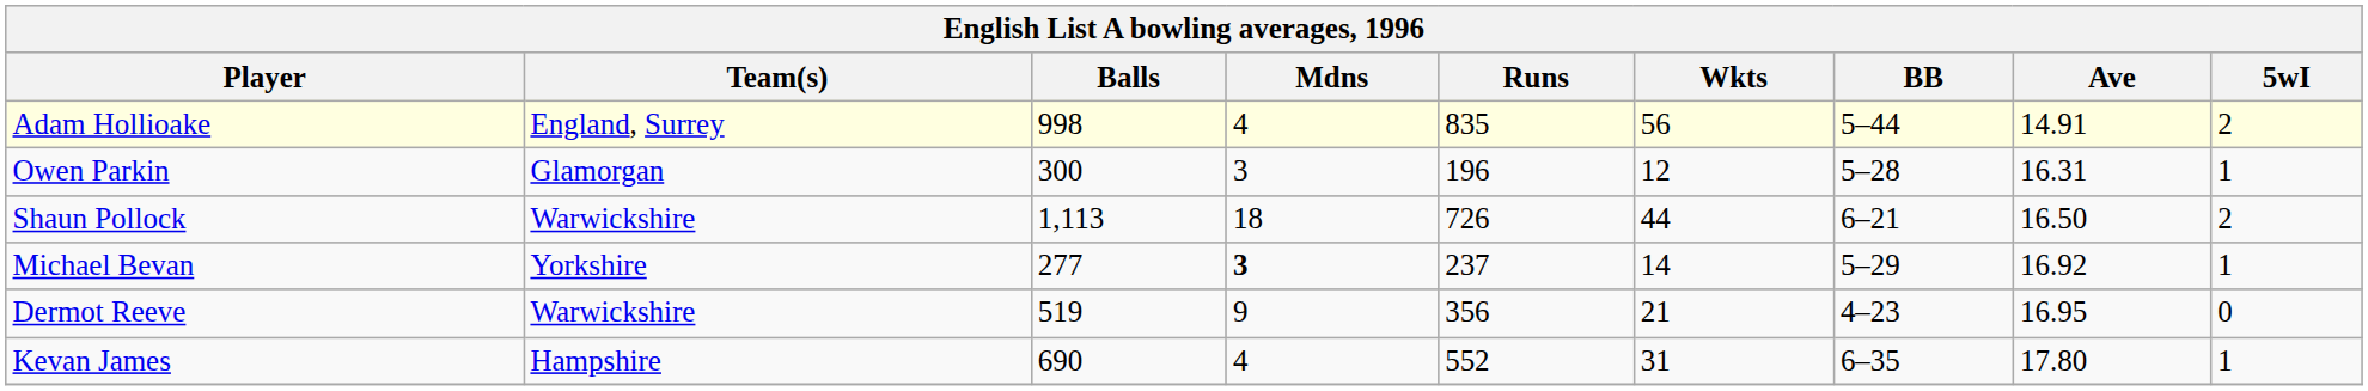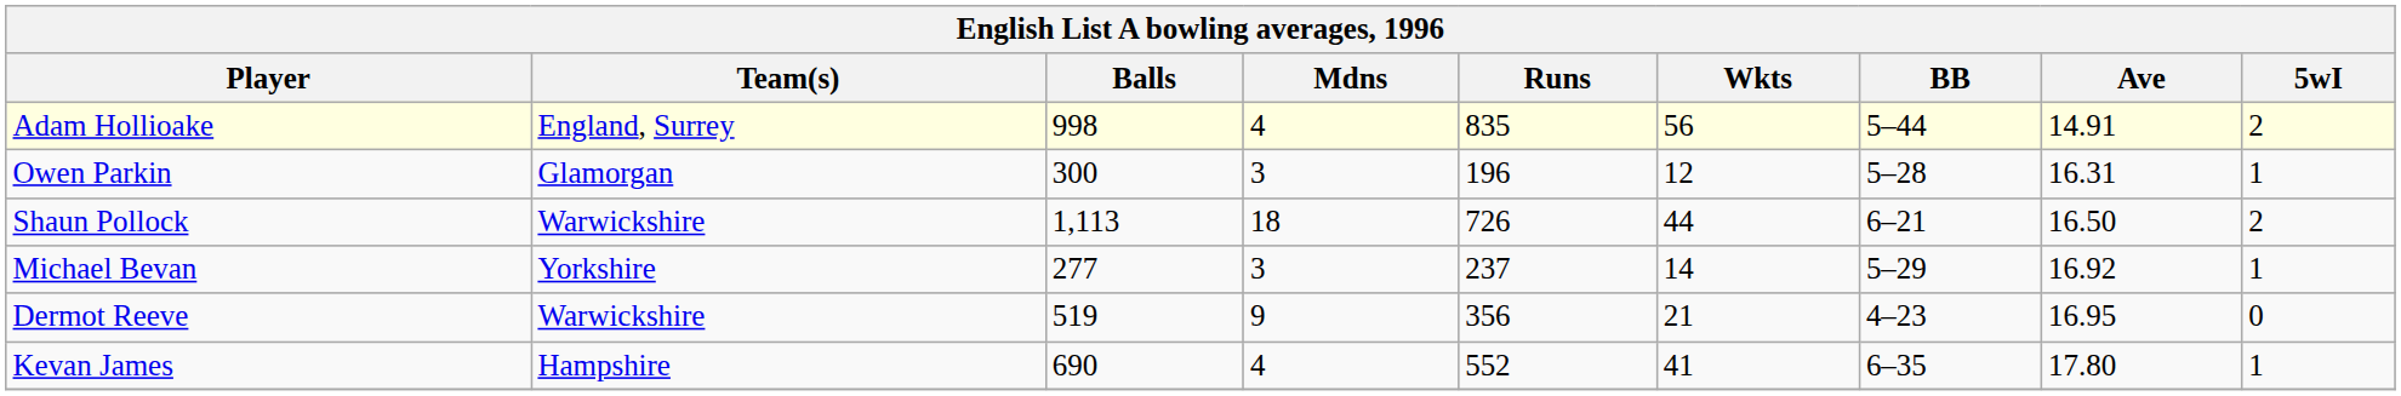 <table class="wikitable" width="100%">
 <tr>
 <th bgcolor="#efefef" colspan=14>English List A bowling averages, 1996</th>
 </tr>
 <tr bgcolor="#efefef">
 <th>Player</th>
 <th>Team(s)</th>
 <th>Balls</th>
 <th>Mdns</th>
 <th>Runs</th>
 <th>Wkts</th>
 <th>BB</th>
 <th>Ave</th>
 <th>5wI</th>
 </tr>
 <tr bgcolor="#ffffe0">
 <td><a href='#'>Adam Hollioake</a></td>
 <td><a href='#'>England</a>, <a href='#'>Surrey</a></td>
 <td>998</td>
 <td>4</td>
 <td>835</td>
 <td>56</td>
 <td>5–44</td>
 <td>14.91</td>
 <td>2</td>
 </tr>
 <tr>
 <td><a href='#'>Owen Parkin</a></td>
 <td><a href='#'>Glamorgan</a></td>
 <td>300</td>
 <td>3</td>
 <td>196</td>
 <td>12</td>
 <td>5–28</td>
 <td>16.31</td>
 <td>1</td>
 </tr>
 <tr>
 <td><a href='#'>Shaun Pollock</a></td>
 <td><a href='#'>Warwickshire</a></td>
 <td>1,113</td>
 <td>18</td>
 <td>726</td>
 <td>44</td>
 <td>6–21</td>
 <td>16.50</td>
 <td>2</td>
 </tr>
 <tr>
 <td><a href='#'>Michael Bevan</a></td>
 <td><a href='#'>Yorkshire</a></td>
 <td>277</td>
-<td><strong>3</strong></td>
+<td>3</td>
 <td>237</td>
 <td>14</td>
 <td>5–29</td>
 <td>16.92</td>
 <td>1</td>
 </tr>
 <tr>
 <td><a href='#'>Dermot Reeve</a></td>
 <td><a href='#'>Warwickshire</a></td>
 <td>519</td>
 <td>9</td>
 <td>356</td>
 <td>21</td>
 <td>4–23</td>
 <td>16.95</td>
 <td>0</td>
 </tr>
 <tr>
 <td><a href='#'>Kevan James</a></td>
 <td><a href='#'>Hampshire</a></td>
 <td>690</td>
 <td>4</td>
 <td>552</td>
-<td>31</td>
+<td>41</td>
 <td>6–35</td>
 <td>17.80</td>
 <td>1</td>
 </tr>
 <tr>
 </tr>
 </table>
